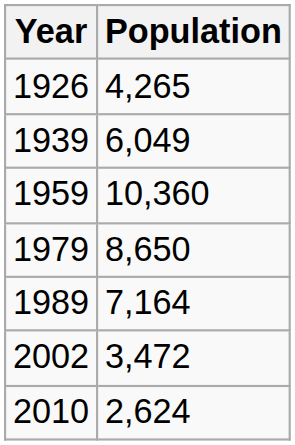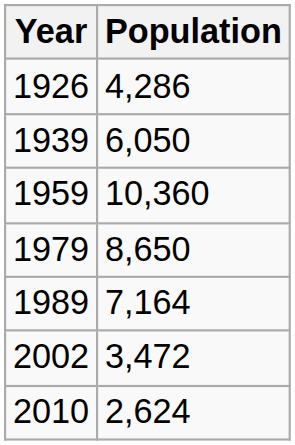 <table class="wikitable">
 <tr>
 <th>Year</th>
 <th>Population</th>
 </tr>
 <tr>
 <td>1926 </td>
-<td>4,265</td>
+<td>4,286</td>
 </tr>
 <tr>
 <td>1939 </td>
-<td>6,049</td>
+<td>6,050</td>
 </tr>
 <tr>
 <td>1959 </td>
 <td>10,360</td>
 </tr>
 <tr>
 <td>1979 </td>
 <td>8,650</td>
 </tr>
 <tr>
 <td>1989 </td>
 <td>7,164</td>
 </tr>
 <tr>
 <td>2002 </td>
 <td>3,472</td>
 </tr>
 <tr>
 <td>2010 </td>
 <td>2,624</td>
 </tr>
 </table>
